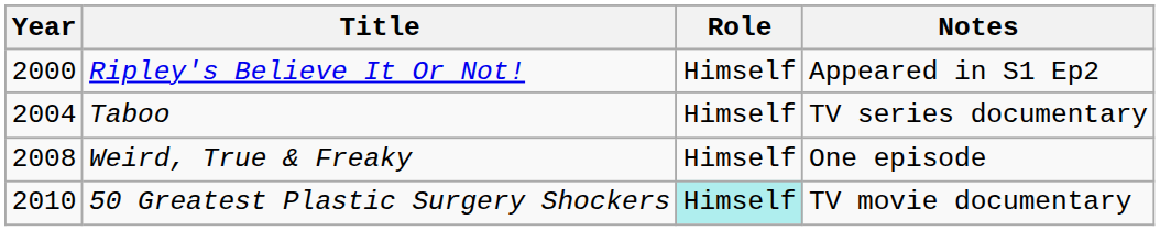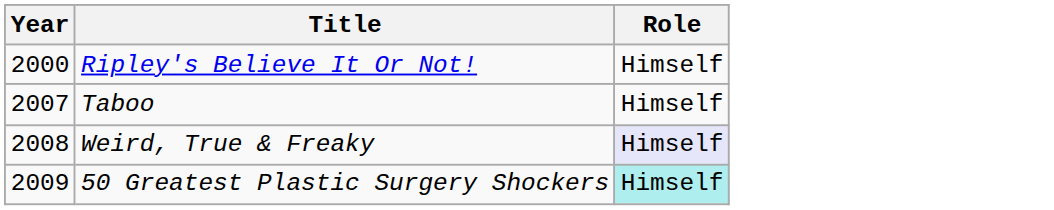 <table class="wikitable sortable">
 <tr>
 <th>Year</th>
 <th>Title</th>
 <th>Role</th>
-<th class="unsortable">Notes</th>
 </tr>
 <tr>
 <td>2000</td>
 <td><em><a href='#'>Ripley's Believe It Or Not!</a></em></td>
 <td>Himself</td>
-<td>Appeared in S1 Ep2</td>
 </tr>
 <tr>
-<td>2004</td>
+<td>2007</td>
 <td Taboo (TV series)><em>Taboo</em></td>
 <td>Himself</td>
-<td>TV series documentary</td>
 </tr>
 <tr>
 <td>2008</td>
 <td><em>Weird, True & Freaky</em></td>
-<td>Himself</td>
-<td>One episode</td>
+<td style="background: lavender;">Himself</td>
 </tr>
 <tr>
-<td>2010</td>
+<td>2009</td>
 <td><em>50 Greatest Plastic Surgery Shockers</em></td>
 <td style="background: paleturquoise;">Himself</td>
-<td>TV movie documentary</td>
 </tr>
 </table>
